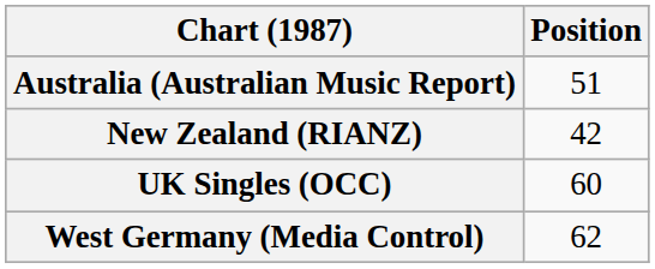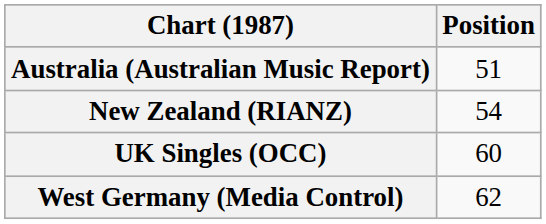 <table class="wikitable sortable plainrowheaders" style="text-align:center">
 <tr>
 <th scope="col">Chart (1987)</th>
 <th scope="col">Position</th>
 </tr>
 <tr>
 <th scope="row">Australia (Australian Music Report)</th>
 <td>51</td>
 </tr>
 <tr>
 <th scope="row">New Zealand (RIANZ)</th>
-<td>42</td>
+<td>54</td>
 </tr>
 <tr>
 <th scope="row">UK Singles (OCC)</th>
 <td>60</td>
 </tr>
 <tr>
 <th scope="row">West Germany (Media Control)</th>
 <td>62</td>
 </tr>
 </table>
